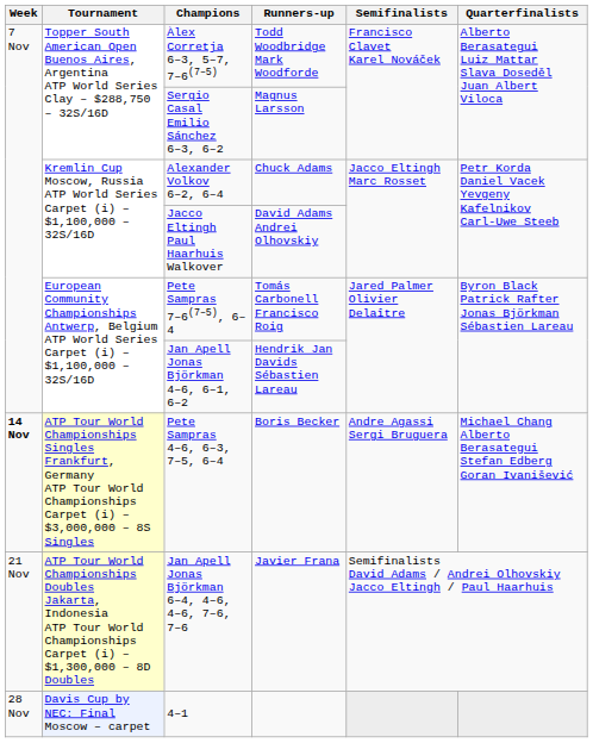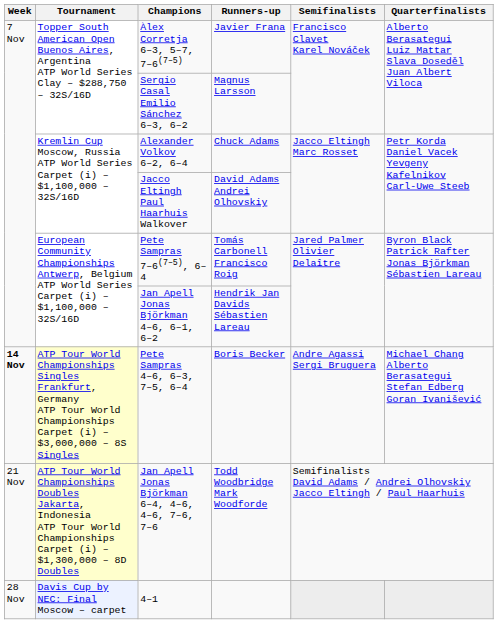 <table class=wikitable style=font-size:95%>
 <tr>
 <th style="width:48px;">Week</th>
 <th style="width:260px;">Tournament</th>
 <th style="width:190px;">Champions</th>
 <th style="width:190px;">Runners-up</th>
 <th style="width:190px;">Semifinalists</th>
 <th style="width:190px;">Quarterfinalists</th>
 </tr>
 <tr valign=top>
 <td rowspan=6>7 Nov</td>
 <td style="background:#FFF;" rowspan=2><a href='#'>Topper South American Open</a><br> <a href='#'>Buenos Aires</a>, Argentina<br>ATP World Series<br>Clay – $288,750 – 32S/16D</td>
 <td> <a href='#'>Àlex Corretja</a><br> 6–3, 5–7, 7–6<sup>(7–5)</sup></td>
-<td> <a href='#'>Todd Woodbridge</a><br> <a href='#'>Mark Woodforde</a></td>
+<td> <a href='#'>Javier Frana</a></td>
 <td rowspan=2> <a href='#'>Francisco Clavet</a><br> <a href='#'>Karel Nováček</a></td>
 <td rowspan=2> <a href='#'>Alberto Berasategui</a><br> <a href='#'>Luiz Mattar</a><br> <a href='#'>Slava Doseděl</a><br> <a href='#'>Juan Albert Viloca</a></td>
 </tr>
 <tr valign=top>
 <td> <a href='#'>Sergio Casal</a><br> <a href='#'>Emilio Sánchez</a><br> 6–3, 6–2</td>
 <td> <a href='#'>Magnus Larsson</a></td>
 </tr>
 <tr valign=top>
 <td style="background:#FFF;" rowspan=2><a href='#'>Kremlin Cup</a><br> Moscow, Russia<br>ATP World Series<br>Carpet (i) – $1,100,000 – 32S/16D</td>
 <td> <a href='#'>Alexander Volkov</a><br> 6–2, 6–4</td>
 <td> <a href='#'>Chuck Adams</a></td>
 <td rowspan=2> <a href='#'>Jacco Eltingh</a><br> <a href='#'>Marc Rosset</a></td>
 <td rowspan=2> <a href='#'>Petr Korda</a><br> <a href='#'>Daniel Vacek</a><br> <a href='#'>Yevgeny Kafelnikov</a><br> <a href='#'>Carl-Uwe Steeb</a></td>
 </tr>
 <tr valign=top>
 <td> <a href='#'>Jacco Eltingh</a><br> <a href='#'>Paul Haarhuis</a><br> Walkover</td>
 <td> <a href='#'>David Adams</a><br> <a href='#'>Andrei Olhovskiy</a></td>
 </tr>
 <tr valign=top>
 <td style="background:#FFF;" rowspan=2><a href='#'>European Community Championships</a><br> <a href='#'>Antwerp</a>, Belgium<br>ATP World Series<br>Carpet (i) – $1,100,000 – 32S/16D</td>
 <td> <a href='#'>Pete Sampras</a><br> 7–6<sup>(7–5)</sup>, 6–4</td>
 <td> <a href='#'>Tomás Carbonell</a><br> <a href='#'>Francisco Roig</a></td>
 <td rowspan=2> <a href='#'>Jared Palmer</a><br> <a href='#'>Olivier Delaître</a></td>
 <td rowspan=2> <a href='#'>Byron Black</a><br> <a href='#'>Patrick Rafter</a><br> <a href='#'>Jonas Björkman</a><br> <a href='#'>Sébastien Lareau</a></td>
 </tr>
 <tr valign=top>
 <td> <a href='#'>Jan Apell</a><br> <a href='#'>Jonas Björkman</a><br> 4–6, 6–1, 6–2</td>
 <td> <a href='#'>Hendrik Jan Davids</a><br> <a href='#'>Sébastien Lareau</a></td>
 </tr>
 <tr valign=top>
 <td><strong>14 Nov</strong></td>
 <td bgcolor="#FFFFCC"><a href='#'>ATP Tour World Championships Singles</a><br> <a href='#'>Frankfurt</a>, Germany<br>ATP Tour World Championships<br>Carpet (i) – $3,000,000 – 8S <br> <a href='#'>Singles</a></td>
 <td> <a href='#'>Pete Sampras</a><br> 4–6, 6–3, 7–5, 6–4</td>
 <td> <a href='#'>Boris Becker</a></td>
 <td> <a href='#'>Andre Agassi</a><br> <a href='#'>Sergi Bruguera</a></td>
 <td> <a href='#'>Michael Chang</a><br> <a href='#'>Alberto Berasategui</a><br> <a href='#'>Stefan Edberg</a><br> <a href='#'>Goran Ivanišević</a></td>
 </tr>
 <tr valign=top>
 <td>21 Nov</td>
 <td bgcolor="#FFFFCC"><a href='#'>ATP Tour World Championships Doubles</a><br> <a href='#'>Jakarta</a>, Indonesia<br>ATP Tour World Championships<br>Carpet (i) – $1,300,000 – 8D <br> <a href='#'>Doubles</a></td>
 <td> <a href='#'>Jan Apell</a><br> <a href='#'>Jonas Björkman</a><br> 6–4, 4–6, 4–6, 7–6, 7–6</td>
-<td> <a href='#'>Javier Frana</a></td>
+<td> <a href='#'>Todd Woodbridge</a><br> <a href='#'>Mark Woodforde</a></td>
 <td colspan=2>Semifinalists<br> <a href='#'>David Adams</a> /  <a href='#'>Andrei Olhovskiy</a><br> <a href='#'>Jacco Eltingh</a> /  <a href='#'>Paul Haarhuis</a></td>
 </tr>
 <tr valign=top>
 <td rowspan=1>28 Nov</td>
 <td bgcolor="#ECF2FF" rowspan=1><a href='#'>Davis Cup by NEC: Final</a><br> Moscow – carpet</td>
 <td><br>4–1</td>
 <td></td>
 <td bgcolor="#ededed"></td>
 <td bgcolor="#ededed"></td>
 </tr>
 </table>
